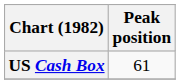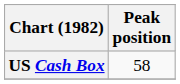 <table class="wikitable sortable plainrowheaders" style="text-align:center">
 <tr>
 <th>Chart (1982)</th>
 <th>Peak<br>position</th>
 </tr>
 <tr>
 <th scope="row">US <em><a href='#'>Cash Box</a></em> </th>
-<td style="text-align:center;">61</td>
+<td style="text-align:center;">58</td>
 </tr>
 <tr>
 </tr>
 </table>
